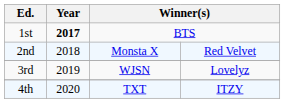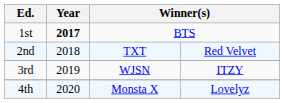 <table class="wikitable" style="text-align:center">
 <tr>
 <th width="50">Ed.</th>
 <th width="50">Year</th>
 <th Colspan="2" width="250">Winner(s)</th>
 </tr>
 <tr>
 <td>1st</td>
 <td><strong>2017</strong></td>
 <td colspan="2"><a href='#'>BTS</a></td>
 </tr>
 <tr style="background:#f0f8ff;">
 <td>2nd</td>
 <td>2018</td>
-<td><a href='#'>Monsta X</a></td>
+<td><a href='#'>TXT</a></td>
 <td><a href='#'>Red Velvet</a></td>
 </tr>
 <tr>
 </tr>
 <tr>
 <td>3rd</td>
 <td>2019</td>
 <td><a href='#'> WJSN</a></td>
-<td><a href='#'>Lovelyz</a></td>
+<td><a href='#'>ITZY</a></td>
 </tr>
 <tr>
 </tr>
 <tr style="background:#f0f8ff;">
 <td>4th</td>
 <td>2020</td>
-<td><a href='#'>TXT</a></td>
-<td><a href='#'>ITZY</a></td>
+<td><a href='#'>Monsta X</a></td>
+<td><a href='#'>Lovelyz</a></td>
 </tr>
 </table>
